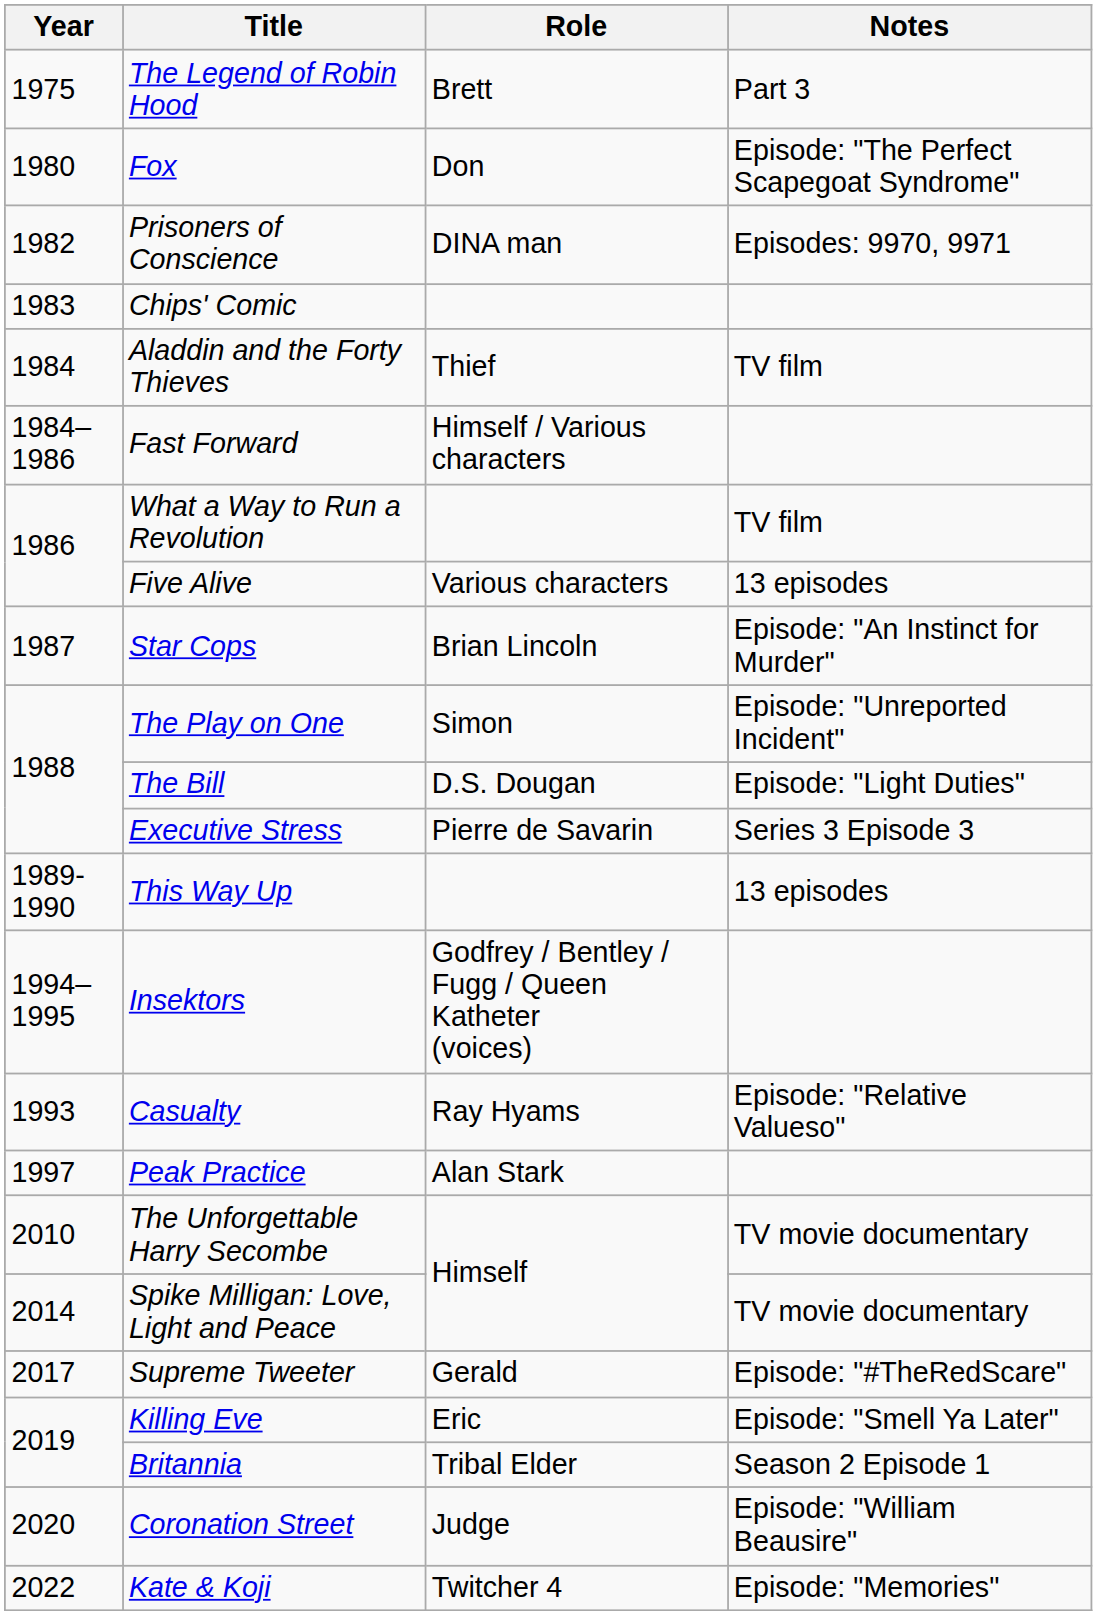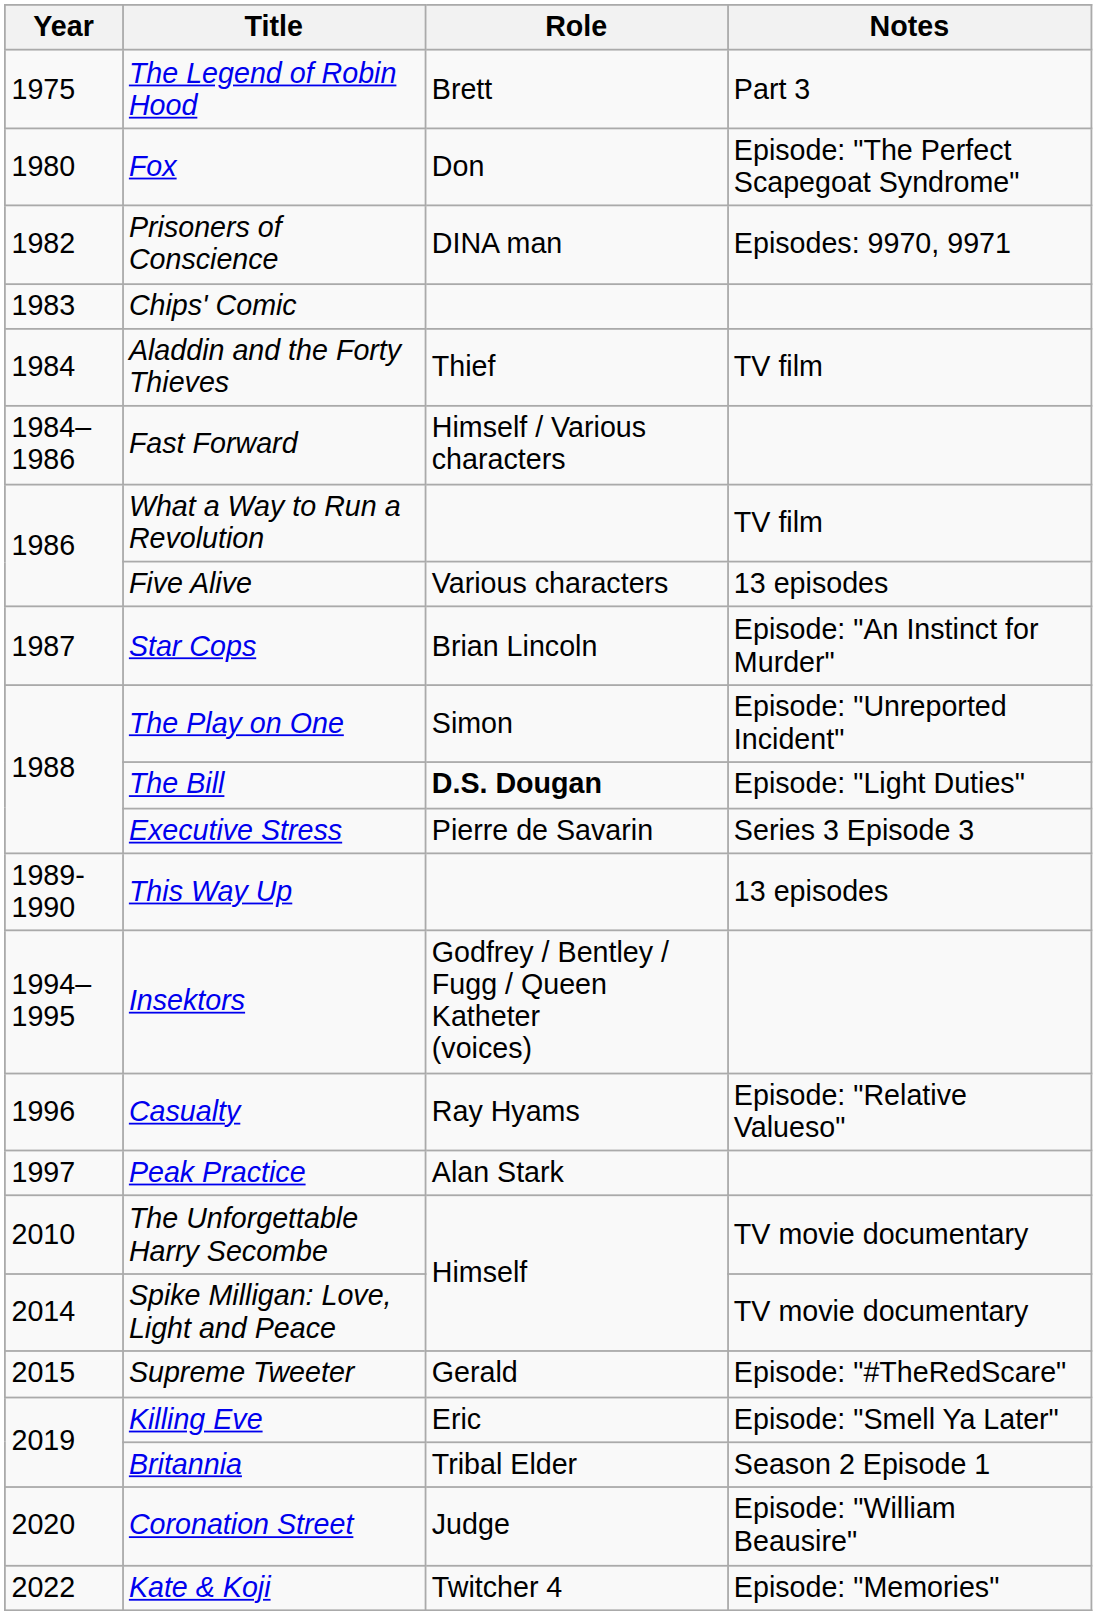 <table class="wikitable">
 <tr>
 <th>Year</th>
 <th>Title</th>
 <th>Role</th>
 <th>Notes</th>
 </tr>
 <tr>
 <td>1975</td>
 <td><em><a href='#'>The Legend of Robin Hood</a></em></td>
 <td>Brett</td>
 <td>Part 3</td>
 </tr>
 <tr>
 <td>1980</td>
 <td><em><a href='#'>Fox</a></em></td>
 <td>Don</td>
 <td>Episode: "The Perfect Scapegoat Syndrome"</td>
 </tr>
 <tr>
 <td>1982</td>
 <td><em>Prisoners of Conscience</em></td>
 <td>DINA man</td>
 <td>Episodes: 9970, 9971</td>
 </tr>
 <tr>
 <td>1983</td>
 <td><em>Chips' Comic</em></td>
 <td></td>
 <td></td>
 </tr>
 <tr>
 <td>1984</td>
 <td><em>Aladdin and the Forty Thieves</em></td>
 <td>Thief</td>
 <td>TV film</td>
 </tr>
 <tr>
 <td>1984–1986</td>
 <td><em>Fast Forward</em></td>
 <td>Himself / Various characters</td>
 <td></td>
 </tr>
 <tr>
 <td rowspan="2">1986</td>
 <td><em>What a Way to Run a Revolution</em></td>
 <td></td>
 <td>TV film</td>
 </tr>
 <tr>
 <td><em>Five Alive</em></td>
 <td>Various characters</td>
 <td>13 episodes</td>
 </tr>
 <tr>
 <td>1987</td>
 <td><em><a href='#'>Star Cops</a></em></td>
 <td>Brian Lincoln</td>
 <td>Episode: "An Instinct for Murder"</td>
 </tr>
 <tr>
 <td rowspan="3">1988</td>
 <td><em><a href='#'>The Play on One</a></em></td>
 <td>Simon</td>
 <td>Episode: "Unreported Incident"</td>
 </tr>
 <tr>
 <td><em><a href='#'>The Bill</a></em></td>
-<td>D.S. Dougan</td>
+<td><strong>D.S. Dougan</strong></td>
 <td>Episode: "Light Duties"</td>
 </tr>
 <tr>
 <td><em><a href='#'>Executive Stress</a></em></td>
 <td>Pierre de Savarin</td>
 <td>Series 3 Episode 3</td>
 </tr>
 <tr>
 <td>1989-1990</td>
 <td><a href='#'><em>This Way Up</em></a></td>
 <td></td>
 <td>13 episodes</td>
 </tr>
 <tr>
 <td>1994–1995</td>
 <td><em><a href='#'>Insektors</a></em></td>
 <td>Godfrey / Bentley / Fugg / Queen Katheter<br>(voices)</td>
 <td></td>
 </tr>
 <tr>
-<td>1993</td>
+<td>1996</td>
 <td><em><a href='#'>Casualty</a></em></td>
 <td>Ray Hyams</td>
 <td>Episode: "Relative Valueso"</td>
 </tr>
 <tr>
 <td>1997</td>
 <td><em><a href='#'>Peak Practice</a></em></td>
 <td>Alan Stark</td>
 <td></td>
 </tr>
 <tr>
 <td>2010</td>
 <td><em>The Unforgettable Harry Secombe</em></td>
 <td rowspan="2">Himself</td>
 <td>TV movie documentary</td>
 </tr>
 <tr>
 <td>2014</td>
 <td><em>Spike Milligan: Love, Light and Peace</em></td>
 <td>TV movie documentary</td>
 </tr>
 <tr>
-<td>2017</td>
+<td>2015</td>
 <td><em>Supreme Tweeter</em></td>
 <td>Gerald</td>
 <td>Episode: "#TheRedScare"</td>
 </tr>
 <tr>
 <td rowspan="2">2019</td>
 <td><em><a href='#'>Killing Eve</a></em></td>
 <td>Eric</td>
 <td>Episode: "Smell Ya Later"</td>
 </tr>
 <tr>
 <td><a href='#'><em>Britannia</em></a></td>
 <td>Tribal Elder</td>
 <td>Season 2 Episode 1</td>
 </tr>
 <tr>
 <td>2020</td>
 <td><em><a href='#'>Coronation Street</a></em></td>
 <td>Judge</td>
 <td>Episode: "William Beausire"</td>
 </tr>
 <tr>
 <td>2022</td>
 <td><em><a href='#'>Kate & Koji</a></em></td>
 <td>Twitcher 4</td>
 <td>Episode: "Memories"</td>
 </tr>
 <tr>
 </tr>
 </table>
